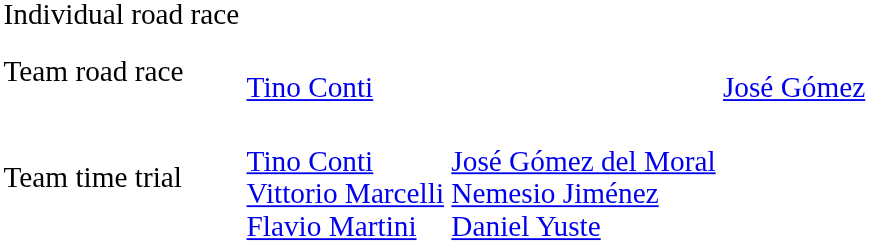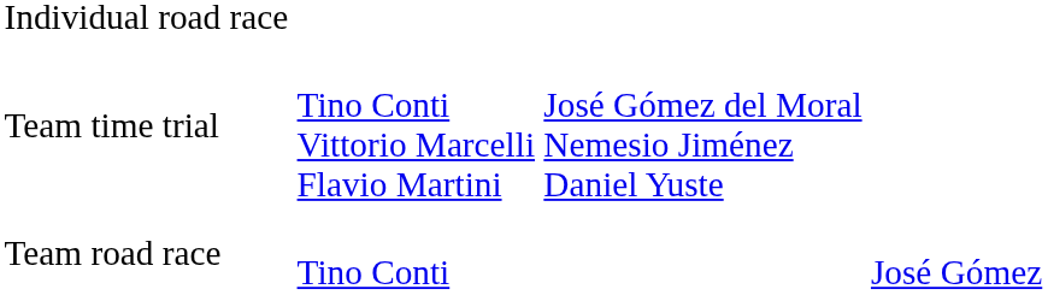 <table>
 <tr>
 <td>Individual road race</td>
 <td></td>
 <td></td>
 <td></td>
 </tr>
 <tr>
+<td>Team time trial</td>
+<td><br><a href='#'>Tino Conti</a><br><a href='#'>Vittorio Marcelli</a><br><a href='#'>Flavio Martini</a><br></td>
+<td><br><a href='#'>José Gómez del Moral</a><br><a href='#'>Nemesio Jiménez</a><br><a href='#'>Daniel Yuste</a></td>
+<td></td>
+</tr>
+<tr>
 <td>Team road race</td>
 <td><br><a href='#'>Tino Conti</a></td>
 <td></td>
 <td><br><a href='#'>José Gómez</a></td>
 </tr>
-<tr>
-<td>Team time trial</td>
-<td><br><a href='#'>Tino Conti</a><br><a href='#'>Vittorio Marcelli</a><br><a href='#'>Flavio Martini</a><br></td>
-<td><br><a href='#'>José Gómez del Moral</a><br><a href='#'>Nemesio Jiménez</a><br><a href='#'>Daniel Yuste</a></td>
-<td></td>
-</tr>
 </table>
